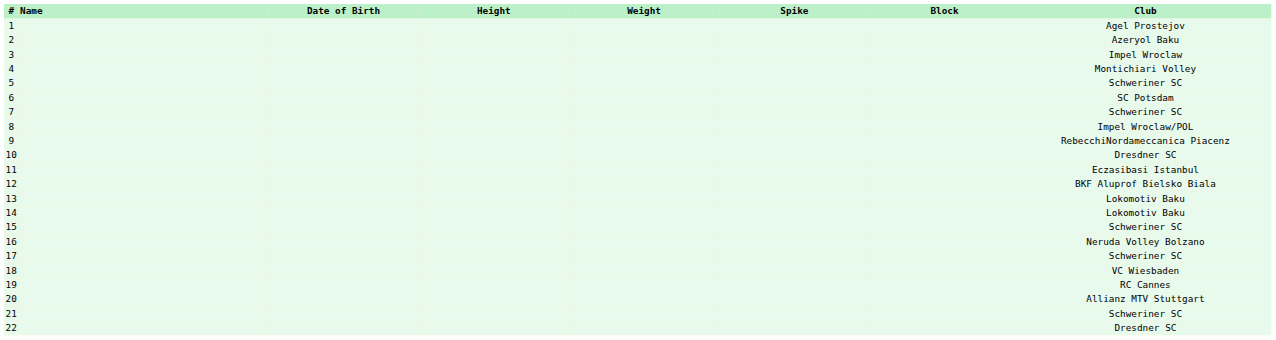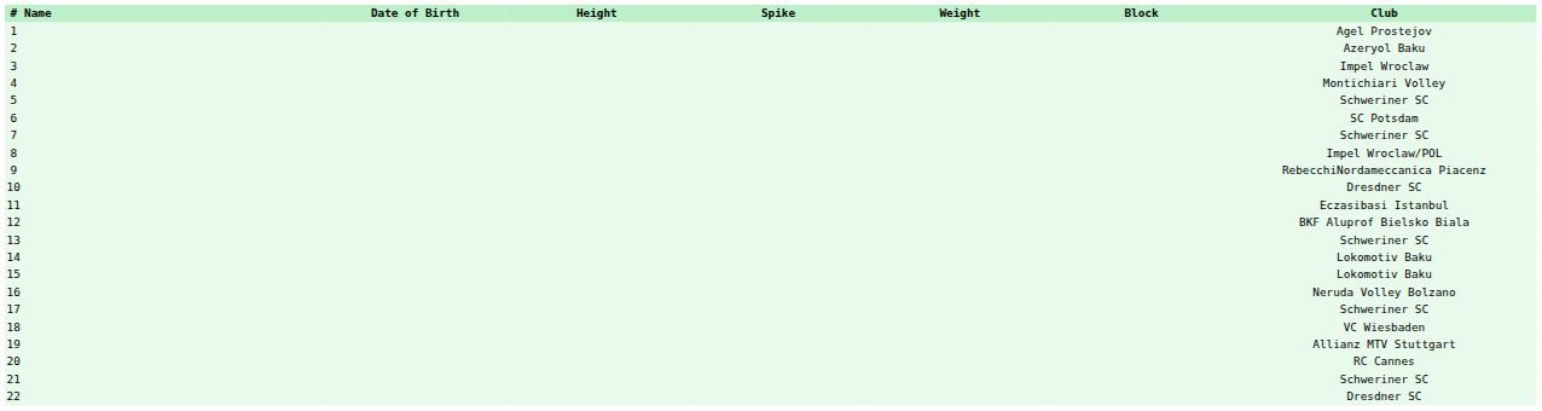 <table border=0 cellpadding=2 cellspacing=0  |- bgcolor=#FFECCE style="text-align:center; font-size:90%; width:100%">
 <tr bgcolor=#BBF0C9>
 <th>#</th>
 <th align=left width=20%>Name</th>
 <th width=12%>Date of Birth</th>
 <th width=12%>Height</th>
+<th width=12%>Spike</th>
 <th width=12%>Weight</th>
-<th width=12%>Spike</th>
 <th width=12%>Block</th>
 <th width=20%>Club</th>
 </tr>
 <tr bgcolor=#E7FAEC>
 <td>1</td>
 <td align=left></td>
 <td align=right></td>
 <td></td>
 <td></td>
 <td></td>
 <td></td>
 <td>Agel Prostejov</td>
 </tr>
 <tr bgcolor=#E7FAEC>
 <td>2</td>
 <td align=left></td>
 <td align=right></td>
 <td></td>
 <td></td>
 <td></td>
 <td></td>
 <td>Azeryol Baku</td>
 </tr>
 <tr bgcolor=#E7FAEC>
 <td>3</td>
 <td align=left></td>
 <td align=right></td>
 <td></td>
 <td></td>
 <td></td>
 <td></td>
 <td>Impel Wroclaw</td>
 </tr>
 <tr bgcolor=#E7FAEC>
 <td>4</td>
 <td align=left></td>
 <td align=right></td>
 <td></td>
 <td></td>
 <td></td>
 <td></td>
 <td>Montichiari Volley</td>
 </tr>
 <tr bgcolor=#E7FAEC>
 <td>5</td>
 <td align=left></td>
 <td align=right></td>
 <td></td>
 <td></td>
 <td></td>
 <td></td>
 <td>Schweriner SC</td>
 </tr>
 <tr bgcolor=#E7FAEC>
 <td>6</td>
 <td align=left></td>
 <td align=right></td>
 <td></td>
 <td></td>
 <td></td>
 <td></td>
 <td>SC Potsdam</td>
 </tr>
 <tr bgcolor=#E7FAEC>
 <td>7</td>
 <td align=left></td>
 <td align=right></td>
 <td></td>
 <td></td>
 <td></td>
 <td></td>
 <td>Schweriner SC</td>
 </tr>
 <tr bgcolor=#E7FAEC>
 <td>8</td>
 <td align=left></td>
 <td align=right></td>
 <td></td>
 <td></td>
 <td></td>
 <td></td>
 <td>Impel Wroclaw/POL</td>
 </tr>
 <tr bgcolor=#E7FAEC>
 <td>9</td>
 <td align=left></td>
 <td align=right></td>
 <td></td>
 <td></td>
 <td></td>
 <td></td>
 <td>RebecchiNordameccanica Piacenz</td>
 </tr>
 <tr bgcolor=#E7FAEC>
 <td>10</td>
 <td align=left></td>
 <td align=right></td>
 <td></td>
 <td></td>
 <td></td>
 <td></td>
 <td>Dresdner SC</td>
 </tr>
 <tr bgcolor=#E7FAEC>
 <td>11</td>
 <td align=left></td>
 <td align=right></td>
 <td></td>
 <td></td>
 <td></td>
 <td></td>
 <td>Eczasibasi Istanbul</td>
 </tr>
 <tr bgcolor=#E7FAEC>
 <td>12</td>
 <td align=left></td>
 <td align=right></td>
 <td></td>
 <td></td>
 <td></td>
 <td></td>
 <td>BKF Aluprof Bielsko Biala</td>
 </tr>
 <tr bgcolor=#E7FAEC>
 <td>13</td>
 <td align=left></td>
 <td align=right></td>
 <td></td>
 <td></td>
 <td></td>
 <td></td>
-<td>Lokomotiv Baku</td>
+<td>Schweriner SC</td>
 </tr>
 <tr bgcolor=#E7FAEC>
 <td>14</td>
 <td align=left></td>
 <td align=right></td>
 <td></td>
 <td></td>
 <td></td>
 <td></td>
 <td>Lokomotiv Baku</td>
 </tr>
 <tr bgcolor=#E7FAEC>
 <td>15</td>
 <td align=left></td>
 <td align=right></td>
 <td></td>
 <td></td>
 <td></td>
 <td></td>
-<td>Schweriner SC</td>
+<td>Lokomotiv Baku</td>
 </tr>
 <tr bgcolor=#E7FAEC>
 <td>16</td>
 <td align=left></td>
 <td align=right></td>
 <td></td>
 <td></td>
 <td></td>
 <td></td>
 <td>Neruda Volley Bolzano</td>
 </tr>
 <tr bgcolor=#E7FAEC>
 <td>17</td>
 <td align=left></td>
 <td align=right></td>
 <td></td>
 <td></td>
 <td></td>
 <td></td>
 <td>Schweriner SC</td>
 </tr>
 <tr bgcolor=#E7FAEC>
 <td>18</td>
 <td align=left></td>
 <td align=right></td>
 <td></td>
 <td></td>
 <td></td>
 <td></td>
 <td>VC Wiesbaden</td>
 </tr>
 <tr bgcolor=#E7FAEC>
 <td>19</td>
 <td align=left></td>
 <td align=right></td>
 <td></td>
 <td></td>
 <td></td>
 <td></td>
-<td>RC Cannes</td>
+<td>Allianz MTV Stuttgart</td>
 </tr>
 <tr bgcolor=#E7FAEC>
 <td>20</td>
 <td align=left></td>
 <td align=right></td>
 <td></td>
 <td></td>
 <td></td>
 <td></td>
-<td>Allianz MTV Stuttgart</td>
+<td>RC Cannes</td>
 </tr>
 <tr bgcolor=#E7FAEC>
 <td>21</td>
 <td align=left></td>
 <td align=right></td>
 <td></td>
 <td></td>
 <td></td>
 <td></td>
 <td>Schweriner SC</td>
 </tr>
 <tr bgcolor=#E7FAEC>
 <td>22</td>
 <td align=left></td>
 <td align=right></td>
 <td></td>
 <td></td>
 <td></td>
 <td></td>
 <td>Dresdner SC</td>
 </tr>
 </table>
